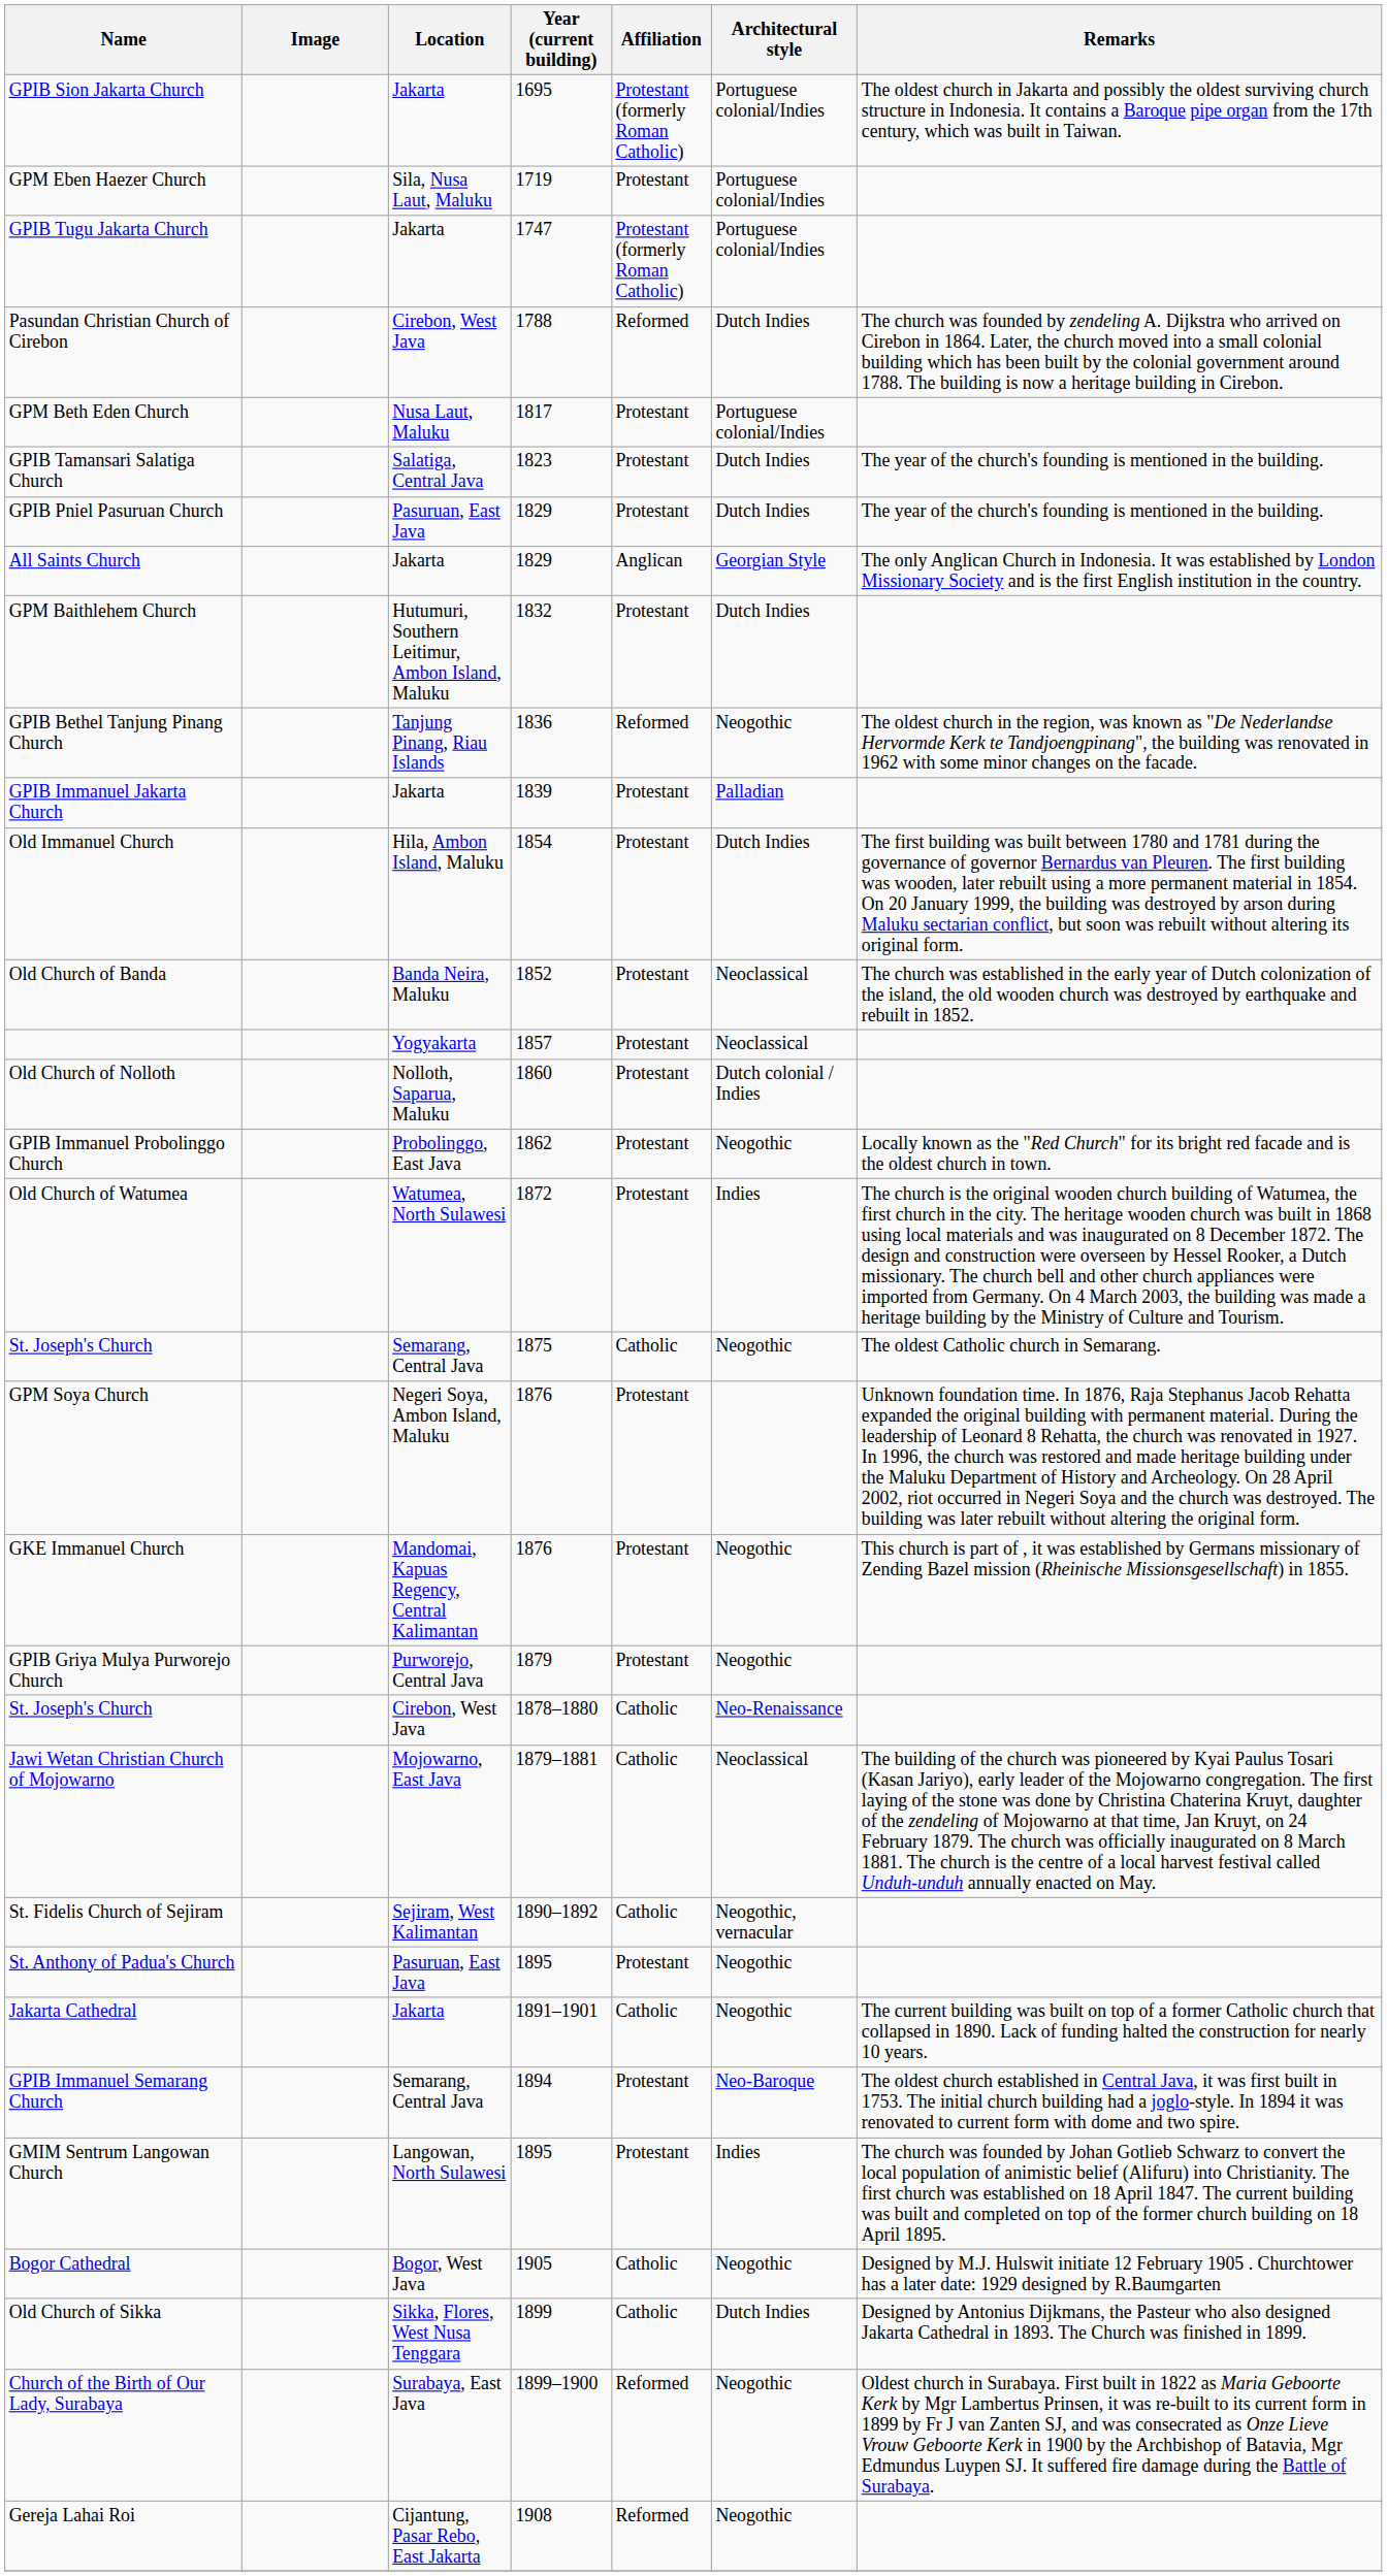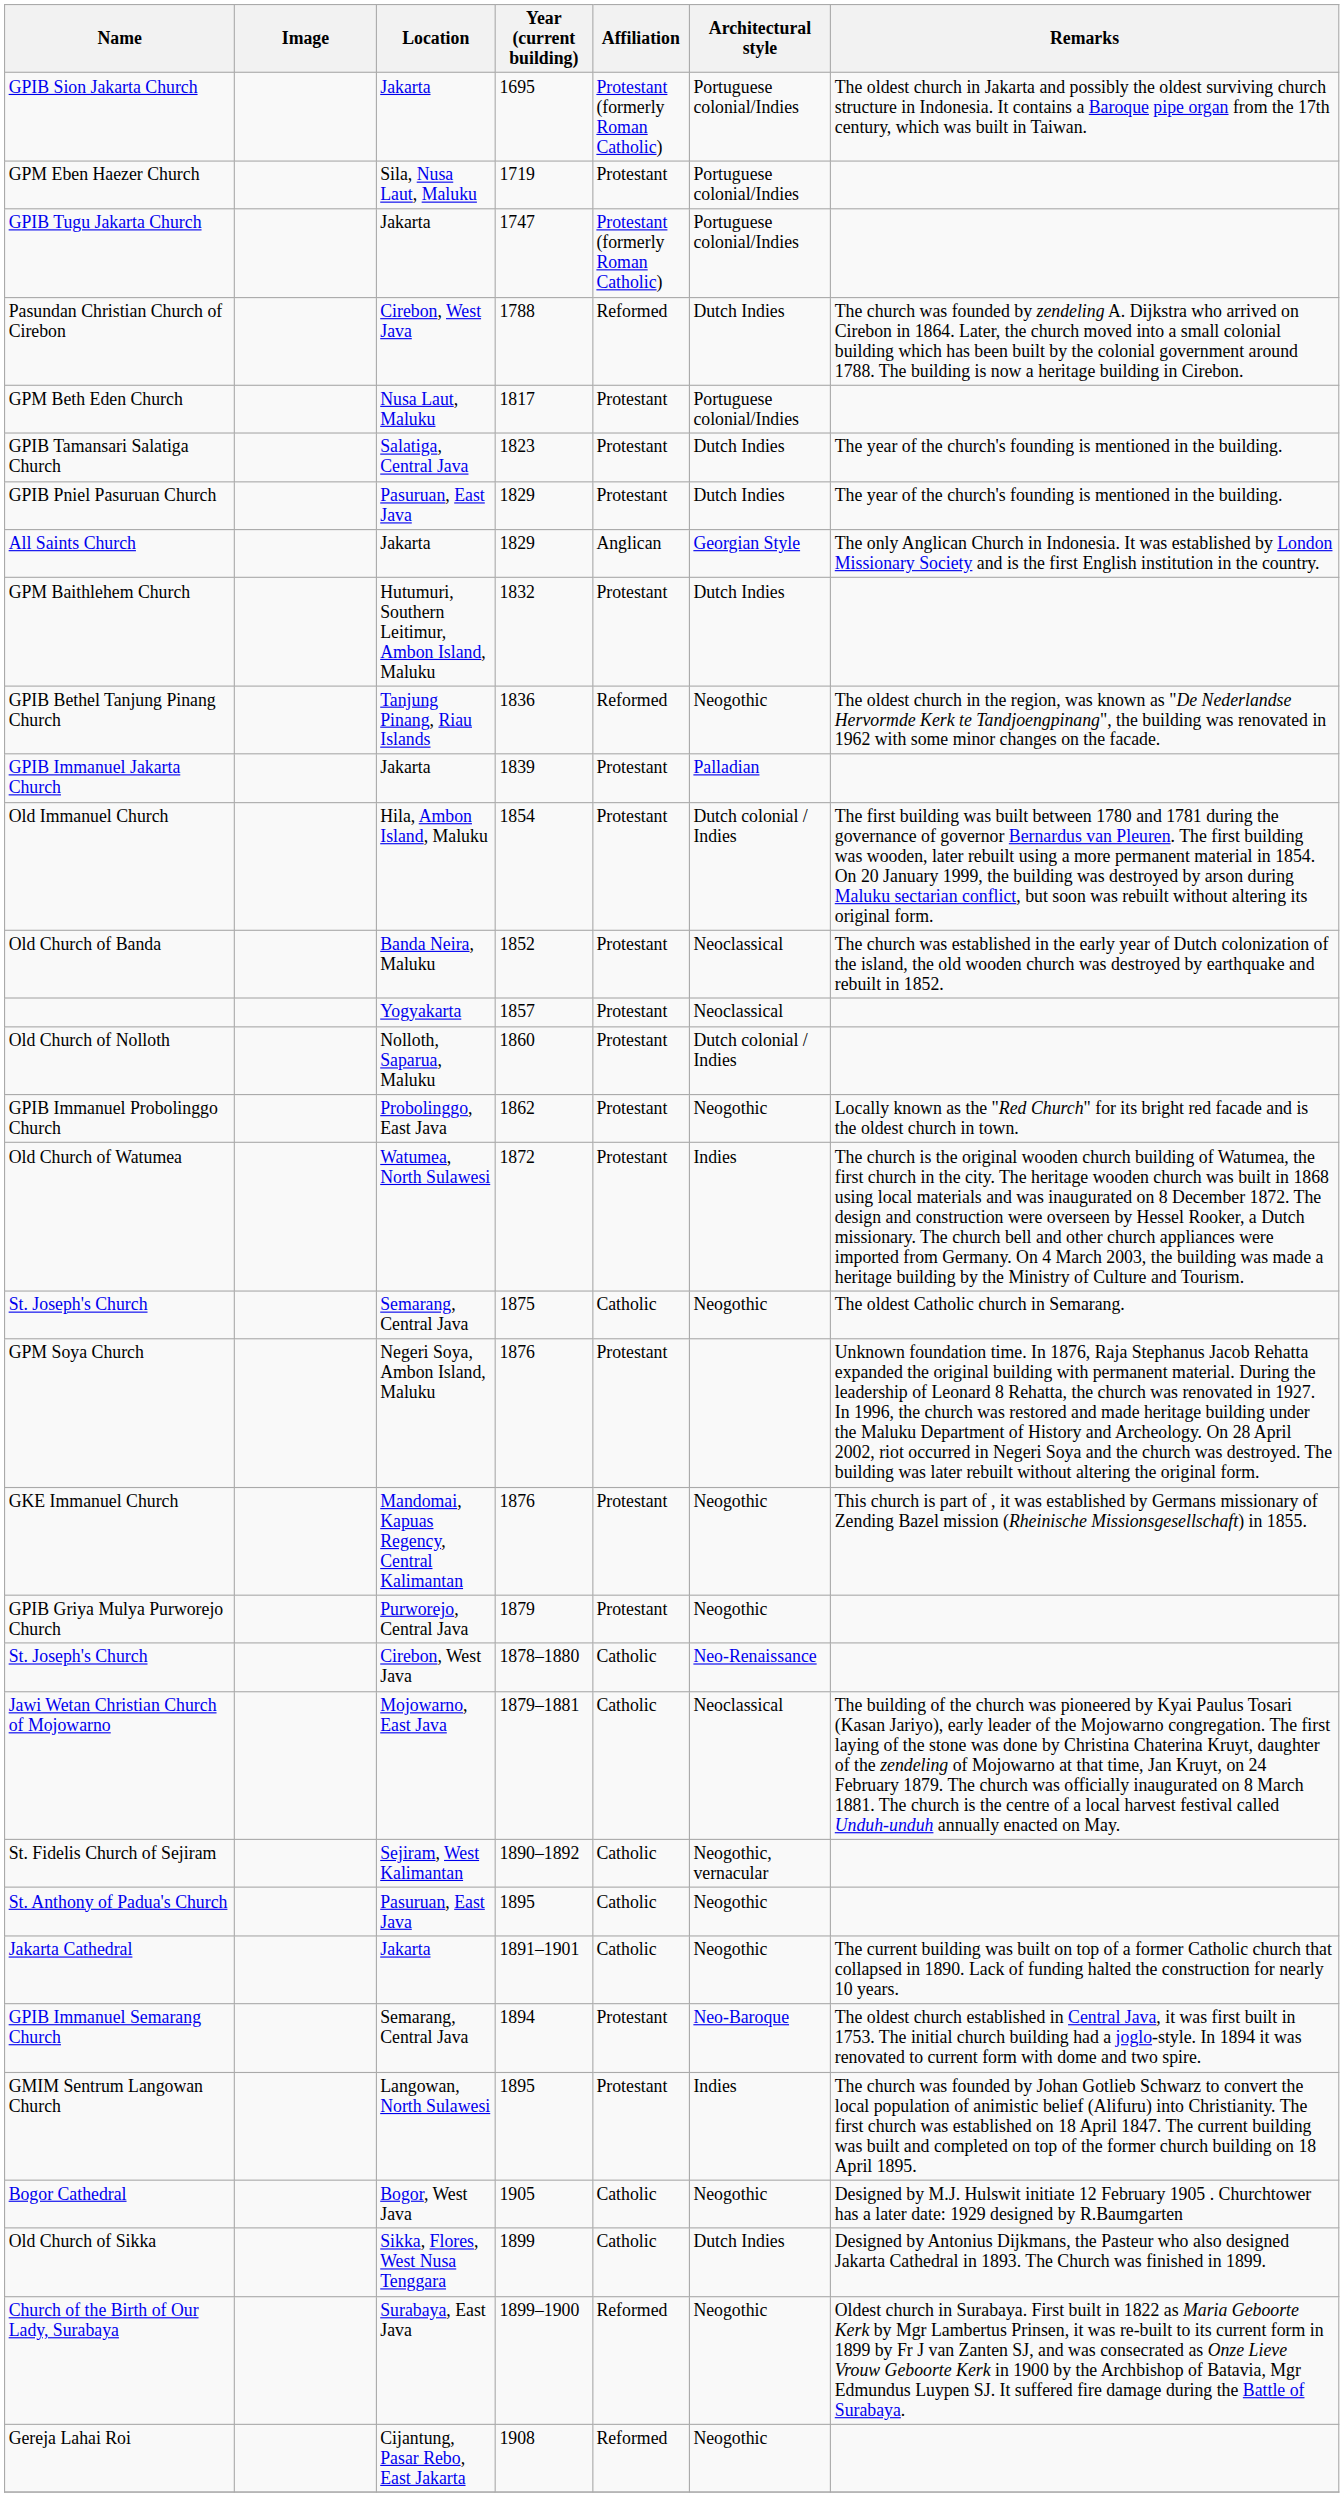 <table class="wikitable sortable">
 <tr>
 <th align=left width=200px>Name</th>
 <th align=center width=120px class=unsortable>Image</th>
 <th align=left width=100px>Location</th>
 <th align=left width=080px>Year (current building)</th>
 <th align=left width=080px>Affiliation</th>
 <th align=left width=120px>Architectural style</th>
 <th align=left width=450px class=unsortable>Remarks</th>
 </tr>
 <tr valign=top>
 <td><a href='#'>GPIB Sion Jakarta Church</a></td>
 <td></td>
 <td><a href='#'>Jakarta</a></td>
 <td>1695</td>
 <td><a href='#'>Protestant</a> (formerly <a href='#'>Roman Catholic</a>)</td>
 <td>Portuguese colonial/Indies</td>
 <td>The oldest church in Jakarta and possibly the oldest surviving church structure in Indonesia. It contains a <a href='#'>Baroque</a> <a href='#'>pipe organ</a> from the 17th century, which was built in Taiwan.</td>
 </tr>
 <tr valign=top>
 <td>GPM Eben Haezer Church</td>
 <td></td>
 <td>Sila, <a href='#'>Nusa Laut</a>, <a href='#'>Maluku</a></td>
 <td>1719</td>
 <td>Protestant</td>
 <td>Portuguese colonial/Indies</td>
 <td></td>
 </tr>
 <tr valign=top>
 <td><a href='#'>GPIB Tugu Jakarta Church</a></td>
 <td></td>
 <td>Jakarta</td>
 <td>1747</td>
 <td><a href='#'>Protestant</a> (formerly <a href='#'>Roman Catholic</a>)</td>
 <td>Portuguese colonial/Indies</td>
 <td></td>
 </tr>
 <tr valign=top>
 <td>Pasundan Christian Church of Cirebon</td>
 <td></td>
 <td><a href='#'>Cirebon</a>, <a href='#'>West Java</a></td>
 <td>1788</td>
 <td>Reformed</td>
 <td>Dutch Indies</td>
 <td>The church was founded by <em>zendeling</em> A. Dijkstra who arrived on Cirebon in 1864. Later, the church moved into a small colonial building which has been built by the colonial government around 1788. The building is now a heritage building in Cirebon.</td>
 </tr>
 <tr valign=top>
 <td>GPM Beth Eden Church</td>
 <td></td>
 <td><a href='#'>Nusa Laut</a>, <a href='#'>Maluku</a></td>
 <td>1817</td>
 <td>Protestant</td>
 <td>Portuguese colonial/Indies</td>
 <td></td>
 </tr>
 <tr valign=top>
 <td>GPIB Tamansari Salatiga Church</td>
 <td></td>
 <td><a href='#'>Salatiga</a>, <a href='#'>Central Java</a></td>
 <td>1823</td>
 <td>Protestant</td>
 <td>Dutch Indies</td>
 <td>The year of the church's founding is mentioned in the building.</td>
 </tr>
 <tr valign=top>
 <td>GPIB Pniel Pasuruan Church</td>
 <td></td>
 <td><a href='#'>Pasuruan</a>, <a href='#'>East Java</a></td>
 <td>1829</td>
 <td>Protestant</td>
 <td>Dutch Indies</td>
 <td>The year of the church's founding is mentioned in the building.</td>
 </tr>
 <tr valign=top>
 <td><a href='#'>All Saints Church</a></td>
 <td></td>
 <td>Jakarta</td>
 <td>1829</td>
 <td>Anglican</td>
 <td><a href='#'>Georgian Style</a></td>
 <td>The only Anglican Church in Indonesia. It was established by <a href='#'>London Missionary Society</a> and is the first English institution in the country.</td>
 </tr>
 <tr valign=top>
 <td>GPM Baithlehem Church</td>
 <td></td>
 <td>Hutumuri, Southern Leitimur, <a href='#'>Ambon Island</a>, Maluku</td>
 <td>1832</td>
 <td>Protestant</td>
 <td>Dutch Indies</td>
 <td></td>
 </tr>
 <tr valign=top>
 <td>GPIB Bethel Tanjung Pinang Church</td>
 <td></td>
 <td><a href='#'>Tanjung Pinang</a>, <a href='#'>Riau Islands</a></td>
 <td>1836</td>
 <td>Reformed</td>
 <td>Neogothic</td>
 <td>The oldest church in the region, was known as "<em>De Nederlandse Hervormde Kerk te Tandjoengpinang</em>", the building was renovated in 1962 with some minor changes on the facade.</td>
 </tr>
 <tr valign=top>
 <td><a href='#'>GPIB Immanuel Jakarta Church</a></td>
 <td></td>
 <td>Jakarta</td>
 <td>1839</td>
 <td>Protestant</td>
 <td><a href='#'>Palladian</a></td>
 <td></td>
 </tr>
 <tr valign=top>
 <td>Old Immanuel Church</td>
 <td></td>
 <td>Hila, <a href='#'>Ambon Island</a>, Maluku</td>
 <td>1854</td>
 <td>Protestant</td>
-<td>Dutch Indies</td>
+<td>Dutch colonial / Indies</td>
 <td>The first building was built between 1780 and 1781 during the governance of governor <a href='#'>Bernardus van Pleuren</a>. The first building was wooden, later rebuilt using a more permanent material in 1854. On 20 January 1999, the building was destroyed by arson during <a href='#'>Maluku sectarian conflict</a>, but soon was rebuilt without altering its original form.</td>
 </tr>
 <tr valign=top>
 <td>Old Church of Banda</td>
 <td></td>
 <td><a href='#'>Banda Neira</a>, Maluku</td>
 <td>1852</td>
 <td>Protestant</td>
 <td>Neoclassical</td>
 <td>The church was established in the early year of Dutch colonization of the island, the old wooden church was destroyed by earthquake and rebuilt in 1852.</td>
 </tr>
 <tr valign=top>
 <td></td>
 <td></td>
 <td><a href='#'>Yogyakarta</a></td>
 <td>1857</td>
 <td>Protestant</td>
 <td>Neoclassical</td>
 <td></td>
 </tr>
 <tr valign=top>
 <td>Old Church of Nolloth</td>
 <td></td>
 <td>Nolloth, <a href='#'>Saparua</a>, Maluku</td>
 <td>1860</td>
 <td>Protestant</td>
 <td>Dutch colonial / Indies</td>
 <td></td>
 </tr>
 <tr valign=top>
 <td>GPIB Immanuel Probolinggo Church</td>
 <td></td>
 <td><a href='#'>Probolinggo</a>, East Java</td>
 <td>1862</td>
 <td>Protestant</td>
 <td>Neogothic</td>
 <td>Locally known as the "<em>Red Church</em>" for its bright red facade and is the oldest church in town.</td>
 </tr>
 <tr valign=top>
 <td>Old Church of Watumea</td>
 <td></td>
 <td><a href='#'>Watumea</a>, <a href='#'>North Sulawesi</a></td>
 <td>1872</td>
 <td>Protestant</td>
 <td>Indies</td>
 <td>The church is the original wooden church building of Watumea, the first church in the city. The heritage wooden church was built in 1868 using local materials and was inaugurated on 8 December 1872. The design and construction were overseen by Hessel Rooker, a Dutch missionary. The church bell and other church appliances were imported from Germany. On 4 March 2003, the building was made a heritage building by the Ministry of Culture and Tourism.</td>
 </tr>
 <tr valign=top>
 <td><a href='#'>St. Joseph's Church</a></td>
 <td></td>
 <td><a href='#'>Semarang</a>, Central Java</td>
 <td>1875</td>
 <td>Catholic</td>
 <td>Neogothic</td>
 <td>The oldest Catholic church in Semarang.</td>
 </tr>
 <tr valign=top>
 <td>GPM Soya Church</td>
 <td></td>
 <td>Negeri Soya, Ambon Island, Maluku</td>
 <td>1876</td>
 <td>Protestant</td>
 <td></td>
 <td>Unknown foundation time. In 1876, Raja Stephanus Jacob Rehatta expanded the original building with permanent material. During the leadership of Leonard 8 Rehatta, the church was renovated in 1927. In 1996, the church was restored and made heritage building under the Maluku Department of History and Archeology. On 28 April 2002, riot occurred in Negeri Soya and the church was destroyed. The building was later rebuilt without altering the original form.</td>
 </tr>
 <tr valign=top>
 <td>GKE Immanuel Church</td>
 <td></td>
 <td><a href='#'>Mandomai</a>, <a href='#'>Kapuas Regency</a>, <a href='#'>Central Kalimantan</a></td>
 <td>1876</td>
 <td>Protestant</td>
 <td>Neogothic</td>
 <td>This church is part of , it was established by Germans missionary of Zending Bazel mission (<em>Rheinische Missionsgesellschaft</em>) in 1855.</td>
 </tr>
 <tr valign=top>
 <td>GPIB Griya Mulya Purworejo Church</td>
 <td></td>
 <td><a href='#'>Purworejo</a>, Central Java</td>
 <td>1879</td>
 <td>Protestant</td>
 <td>Neogothic</td>
 <td></td>
 </tr>
 <tr valign=top>
 <td><a href='#'>St. Joseph's Church</a></td>
 <td></td>
 <td><a href='#'>Cirebon</a>, West Java</td>
 <td>1878–1880</td>
 <td>Catholic</td>
 <td><a href='#'>Neo-Renaissance</a></td>
 <td></td>
 </tr>
 <tr valign=top>
 <td><a href='#'>Jawi Wetan Christian Church of Mojowarno</a></td>
 <td></td>
 <td><a href='#'>Mojowarno</a>, <a href='#'>East Java</a></td>
 <td>1879–1881</td>
 <td>Catholic</td>
 <td>Neoclassical</td>
 <td>The building of the church was pioneered by Kyai Paulus Tosari (Kasan Jariyo), early leader of the Mojowarno congregation. The first laying of the stone was done by Christina Chaterina Kruyt, daughter of the <em>zendeling</em> of Mojowarno at that time, Jan Kruyt, on 24 February 1879. The church was officially inaugurated on 8 March 1881. The church is the centre of a local harvest festival called <em><a href='#'>Unduh-unduh</a></em> annually enacted on May.</td>
 </tr>
 <tr valign=top>
 <td>St. Fidelis Church of Sejiram</td>
 <td></td>
 <td><a href='#'>Sejiram</a>, <a href='#'>West Kalimantan</a></td>
 <td>1890–1892</td>
 <td>Catholic</td>
 <td>Neogothic, vernacular</td>
 <td></td>
 </tr>
 <tr valign=top>
 <td><a href='#'>St. Anthony of Padua's Church</a></td>
 <td></td>
 <td><a href='#'>Pasuruan</a>, <a href='#'>East Java</a></td>
 <td>1895</td>
-<td>Protestant</td>
+<td>Catholic</td>
 <td>Neogothic</td>
 <td></td>
 </tr>
 <tr valign=top>
 <td><a href='#'>Jakarta Cathedral</a></td>
 <td></td>
 <td><a href='#'>Jakarta</a></td>
 <td>1891–1901</td>
 <td>Catholic</td>
 <td>Neogothic</td>
 <td>The current building was built on top of a former Catholic church that collapsed in 1890. Lack of funding halted the construction for nearly 10 years.</td>
 </tr>
 <tr valign=top>
 <td><a href='#'>GPIB Immanuel Semarang Church</a></td>
 <td></td>
 <td>Semarang, Central Java</td>
 <td>1894</td>
 <td>Protestant</td>
 <td><a href='#'>Neo-Baroque</a></td>
 <td>The oldest church established in <a href='#'>Central Java</a>, it was first built in 1753. The initial church building had a <a href='#'>joglo</a>-style. In 1894 it was renovated to current form with dome and two spire.</td>
 </tr>
 <tr valign=top>
 <td>GMIM Sentrum Langowan Church</td>
 <td></td>
 <td>Langowan, <a href='#'>North Sulawesi</a></td>
 <td>1895</td>
 <td>Protestant</td>
 <td>Indies</td>
 <td>The church was founded by Johan Gotlieb Schwarz to convert the local population of animistic belief (Alifuru) into Christianity. The first church was established on 18 April 1847. The current building was built and completed on top of the former church building on 18 April 1895.</td>
 </tr>
 <tr valign=top>
 <td><a href='#'>Bogor Cathedral</a></td>
 <td></td>
 <td><a href='#'>Bogor</a>, West Java</td>
 <td>1905</td>
 <td>Catholic</td>
 <td>Neogothic</td>
 <td>Designed by M.J. Hulswit initiate 12 February 1905 . Churchtower has a later date: 1929 designed by R.Baumgarten</td>
 </tr>
 <tr valign=top>
 <td>Old Church of Sikka</td>
 <td></td>
 <td><a href='#'>Sikka</a>, <a href='#'>Flores</a>, <a href='#'>West Nusa Tenggara</a></td>
 <td>1899</td>
 <td>Catholic</td>
 <td>Dutch Indies</td>
 <td>Designed by Antonius Dijkmans, the Pasteur who also designed Jakarta Cathedral in 1893. The Church was finished in 1899.</td>
 </tr>
 <tr valign=top>
 <td><a href='#'>Church of the Birth of Our Lady, Surabaya</a></td>
 <td></td>
 <td><a href='#'>Surabaya</a>, East Java</td>
 <td>1899–1900</td>
 <td>Reformed</td>
 <td>Neogothic</td>
 <td>Oldest church in Surabaya. First built in 1822 as <em>Maria Geboorte Kerk</em> by Mgr Lambertus Prinsen, it was re-built to its current form in 1899 by Fr J van Zanten SJ, and was consecrated as <em>Onze Lieve Vrouw Geboorte Kerk</em> in 1900 by the Archbishop of Batavia, Mgr Edmundus Luypen SJ. It suffered fire damage during the <a href='#'>Battle of Surabaya</a>.</td>
 </tr>
 <tr valign=top>
 <td>Gereja Lahai Roi</td>
 <td></td>
 <td>Cijantung, <a href='#'>Pasar Rebo</a>, <a href='#'>East Jakarta</a></td>
 <td>1908</td>
 <td>Reformed</td>
 <td>Neogothic</td>
 <td></td>
 </tr>
 <tr>
 </tr>
 </table>
